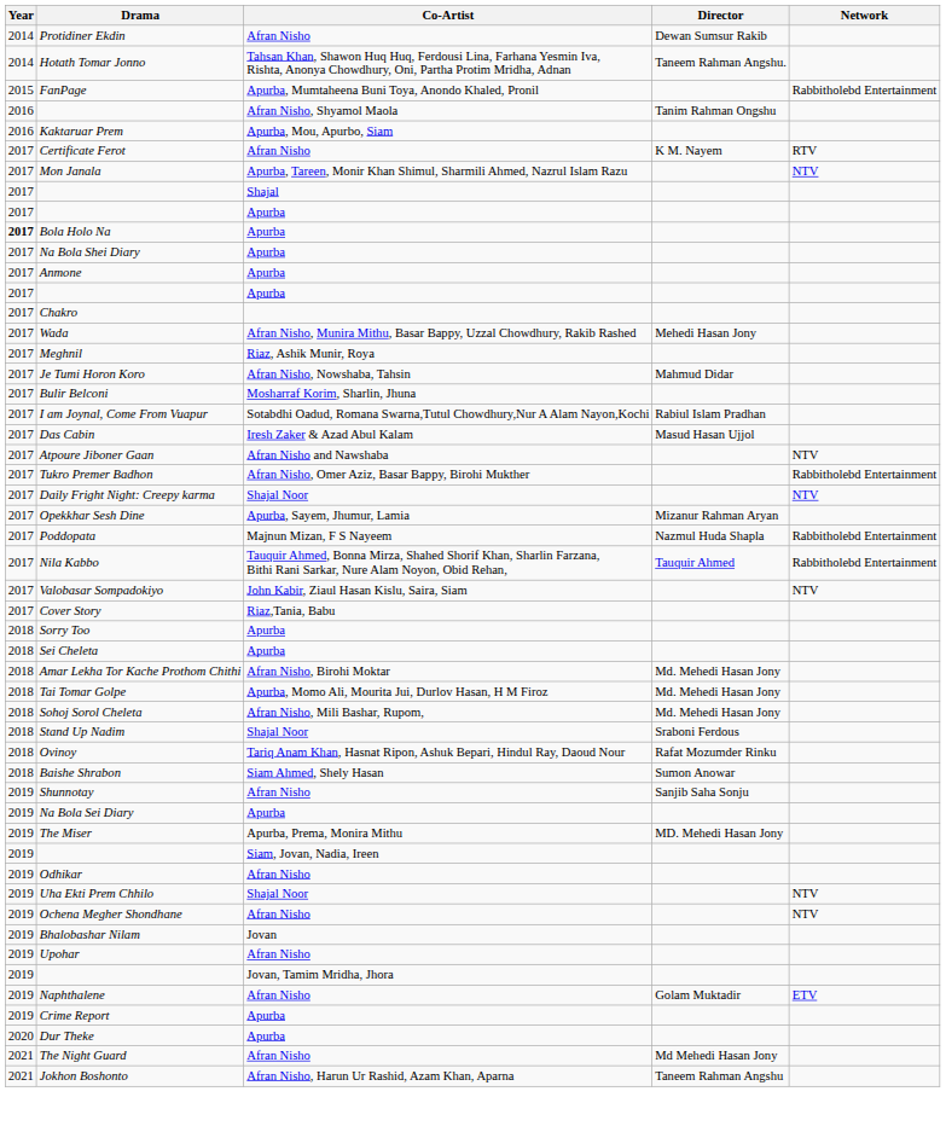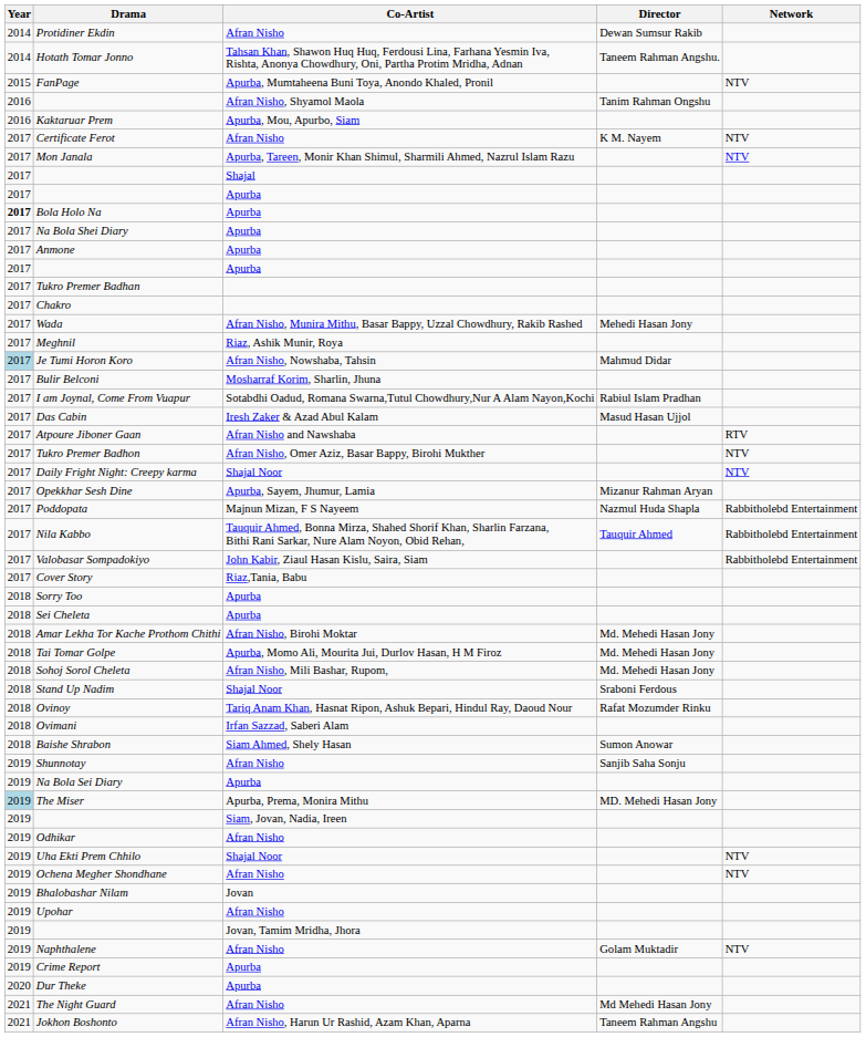 <table class="wikitable sortable">
 <tr>
 <th>Year</th>
 <th>Drama</th>
 <th>Co-Artist</th>
 <th>Director</th>
 <th>Network</th>
 </tr>
 <tr>
 <td>2014</td>
 <td><em>Protidiner Ekdin</em></td>
 <td><a href='#'>Afran Nisho</a></td>
 <td>Dewan Sumsur Rakib</td>
 <td></td>
 </tr>
 <tr>
 <td>2014</td>
 <td><em>Hotath Tomar Jonno</em></td>
 <td><a href='#'>Tahsan Khan</a>, Shawon Huq Huq, Ferdousi Lina, Farhana Yesmin Iva,<br>Rishta, Anonya Chowdhury, Oni, Partha Protim Mridha, Adnan</td>
 <td>Taneem Rahman Angshu.</td>
 <td></td>
 </tr>
 <tr>
 <td>2015</td>
 <td><em>FanPage</em></td>
 <td><a href='#'>Apurba</a>, Mumtaheena Buni Toya, Anondo Khaled, Pronil</td>
 <td></td>
-<td>Rabbitholebd Entertainment</td>
+<td>NTV</td>
 </tr>
 <tr>
 <td>2016</td>
 <td><em></em></td>
 <td><a href='#'>Afran Nisho</a>, Shyamol Maola</td>
 <td>Tanim Rahman Ongshu</td>
 <td></td>
 </tr>
 <tr>
 <td>2016</td>
 <td><em>Kaktaruar Prem</em></td>
 <td><a href='#'>Apurba</a>, Mou, Apurbo, <a href='#'>Siam</a></td>
 <td></td>
 <td></td>
 </tr>
 <tr>
 <td>2017</td>
 <td><em>Certificate Ferot</em></td>
 <td><a href='#'>Afran Nisho</a></td>
 <td>K M. Nayem</td>
-<td>RTV</td>
+<td>NTV</td>
 </tr>
 <tr>
 <td>2017</td>
 <td><em>Mon Janala</em></td>
 <td><a href='#'>Apurba</a>, <a href='#'>Tareen</a>, Monir Khan Shimul, Sharmili Ahmed, Nazrul Islam Razu</td>
 <td></td>
 <td><a href='#'>NTV</a></td>
 </tr>
 <tr>
 <td>2017</td>
 <td><em></em></td>
 <td><a href='#'>Shajal</a></td>
 <td></td>
 <td></td>
 </tr>
 <tr>
 <td>2017</td>
 <td><em></em></td>
 <td><a href='#'>Apurba</a></td>
 <td></td>
 <td></td>
 </tr>
 <tr>
 <td><strong>2017</strong></td>
 <td><em>Bola Holo Na</em></td>
 <td><a href='#'>Apurba</a></td>
 <td></td>
 <td></td>
 </tr>
 <tr>
 <td>2017</td>
 <td><em>Na Bola Shei Diary</em></td>
 <td><a href='#'>Apurba</a></td>
 <td></td>
 <td></td>
 </tr>
 <tr>
 <td>2017</td>
 <td><em>Anmone</em></td>
 <td><a href='#'>Apurba</a></td>
 <td></td>
 <td></td>
 </tr>
 <tr>
 <td>2017</td>
 <td><em></em></td>
 <td><a href='#'>Apurba</a></td>
 <td></td>
 <td></td>
 </tr>
 <tr>
 <td>2017</td>
+<td><em>Tukro Premer Badhan</em></td>
+<td></td>
+<td></td>
+<td></td>
+</tr>
+<tr>
+<td>2017</td>
 <td><em>Chakro</em></td>
 <td></td>
 <td></td>
 <td></td>
 </tr>
 <tr>
 <td>2017</td>
 <td><em>Wada</em></td>
 <td><a href='#'>Afran Nisho</a>, <a href='#'>Munira Mithu</a>, Basar Bappy, Uzzal Chowdhury, Rakib Rashed</td>
 <td>Mehedi Hasan Jony</td>
 <td></td>
 </tr>
 <tr>
 <td>2017</td>
 <td><em>Meghnil</em></td>
 <td><a href='#'>Riaz</a>, Ashik Munir, Roya</td>
 <td></td>
 <td></td>
 </tr>
 <tr>
-<td>2017</td>
+<td style="background: lightblue;">2017</td>
 <td><em>Je Tumi Horon Koro</em></td>
 <td><a href='#'>Afran Nisho</a>, Nowshaba, Tahsin</td>
 <td>Mahmud Didar</td>
 <td></td>
 </tr>
 <tr>
 <td>2017</td>
 <td><em>Bulir Belconi</em></td>
 <td><a href='#'>Mosharraf Korim</a>, Sharlin, Jhuna</td>
 <td></td>
 <td></td>
 </tr>
 <tr>
 <td>2017</td>
 <td><em>I am Joynal, Come From Vuapur</em></td>
 <td>Sotabdhi Oadud, Romana Swarna,Tutul Chowdhury,Nur A Alam Nayon,Kochi</td>
 <td>Rabiul Islam Pradhan</td>
 <td></td>
 </tr>
 <tr>
 <td>2017</td>
 <td><em>Das Cabin</em></td>
 <td><a href='#'>Iresh Zaker</a> & Azad Abul Kalam</td>
 <td>Masud Hasan Ujjol</td>
 <td></td>
 </tr>
 <tr>
 <td>2017</td>
 <td><em>Atpoure Jiboner Gaan</em></td>
 <td><a href='#'>Afran Nisho</a> and Nawshaba</td>
 <td></td>
-<td>NTV</td>
+<td>RTV</td>
 </tr>
 <tr>
 <td>2017</td>
 <td><em>Tukro Premer Badhon</em></td>
 <td><a href='#'>Afran Nisho</a>, Omer Aziz, Basar Bappy, Birohi Mukther</td>
 <td></td>
-<td>Rabbitholebd Entertainment</td>
+<td>NTV</td>
 </tr>
 <tr>
 <td>2017</td>
 <td><em>Daily Fright Night: Creepy karma</em></td>
 <td><a href='#'>Shajal Noor</a></td>
 <td></td>
 <td><a href='#'>NTV</a></td>
 </tr>
 <tr>
 <td>2017</td>
 <td><em>Opekkhar Sesh Dine</em></td>
 <td><a href='#'>Apurba</a>, Sayem, Jhumur, Lamia</td>
 <td>Mizanur Rahman Aryan</td>
 <td></td>
 </tr>
 <tr>
 <td>2017</td>
 <td><em>Poddopata</em></td>
 <td>Majnun Mizan, F S Nayeem</td>
 <td>Nazmul Huda Shapla</td>
 <td>Rabbitholebd Entertainment</td>
 </tr>
 <tr>
 <td>2017</td>
 <td><em>Nila Kabbo</em></td>
 <td><a href='#'>Tauquir Ahmed</a>, Bonna Mirza, Shahed Shorif Khan, Sharlin Farzana,<br>Bithi Rani Sarkar, Nure Alam Noyon, Obid Rehan,</td>
 <td><a href='#'>Tauquir Ahmed</a></td>
 <td>Rabbitholebd Entertainment</td>
 </tr>
 <tr>
 <td>2017</td>
 <td><em>Valobasar Sompadokiyo</em></td>
 <td><a href='#'>John Kabir</a>, Ziaul Hasan Kislu, Saira, Siam</td>
 <td></td>
-<td>NTV</td>
+<td>Rabbitholebd Entertainment</td>
 </tr>
 <tr>
 <td>2017</td>
 <td><em>Cover Story</em></td>
 <td><a href='#'>Riaz</a>,Tania, Babu</td>
 <td></td>
 <td></td>
 </tr>
 <tr>
 <td>2018</td>
 <td><em>Sorry Too</em></td>
 <td><a href='#'>Apurba</a></td>
 <td></td>
 <td></td>
 </tr>
 <tr>
 <td>2018</td>
 <td><em>Sei Cheleta</em></td>
 <td><a href='#'>Apurba</a></td>
 <td></td>
 <td></td>
 </tr>
 <tr>
 <td>2018</td>
 <td><em>Amar Lekha Tor Kache Prothom Chithi</em></td>
 <td><a href='#'>Afran Nisho</a>, Birohi Moktar</td>
 <td>Md. Mehedi Hasan Jony</td>
 <td></td>
 </tr>
 <tr>
 <td>2018</td>
 <td><em>Tai Tomar Golpe</em></td>
 <td><a href='#'>Apurba</a>, Momo Ali, Mourita Jui, Durlov Hasan, H M Firoz</td>
 <td>Md. Mehedi Hasan Jony</td>
 <td></td>
 </tr>
 <tr>
 <td>2018</td>
 <td><em>Sohoj Sorol Cheleta</em></td>
 <td><a href='#'>Afran Nisho</a>, Mili Bashar, Rupom,</td>
 <td>Md. Mehedi Hasan Jony</td>
 <td></td>
 </tr>
 <tr>
 <td>2018</td>
 <td><em>Stand Up Nadim</em></td>
 <td><a href='#'>Shajal Noor</a></td>
 <td>Sraboni Ferdous</td>
 <td></td>
 </tr>
 <tr>
 <td>2018</td>
 <td><em>Ovinoy</em></td>
 <td><a href='#'>Tariq Anam Khan</a>, Hasnat Ripon, Ashuk Bepari, Hindul Ray, Daoud Nour</td>
 <td>Rafat Mozumder Rinku</td>
 <td></td>
 </tr>
 <tr>
 <td>2018</td>
+<td><em>Ovimani</em></td>
+<td><a href='#'>Irfan Sazzad</a>, Saberi Alam</td>
+<td></td>
+<td></td>
+</tr>
+<tr>
+<td>2018</td>
 <td><em>Baishe Shrabon</em></td>
 <td><a href='#'>Siam Ahmed</a>, Shely Hasan</td>
 <td>Sumon Anowar</td>
 <td></td>
 </tr>
 <tr>
 <td>2019</td>
 <td><em>Shunnotay</em></td>
 <td><a href='#'>Afran Nisho</a></td>
 <td>Sanjib Saha Sonju</td>
 <td></td>
 </tr>
 <tr>
 <td>2019</td>
 <td><em>Na Bola Sei Diary</em></td>
 <td><a href='#'>Apurba</a></td>
 <td></td>
 <td></td>
 </tr>
 <tr>
-<td>2019</td>
+<td style="background: lightblue;">2019</td>
 <td><em>The Miser</em></td>
 <td>Apurba, Prema, Monira Mithu</td>
 <td>MD. Mehedi Hasan Jony</td>
 <td></td>
 </tr>
 <tr>
 <td>2019</td>
 <td><em></em></td>
 <td><a href='#'>Siam</a>, Jovan, Nadia, Ireen</td>
 <td></td>
 <td></td>
 </tr>
 <tr>
 <td>2019</td>
 <td><em>Odhikar</em></td>
 <td><a href='#'>Afran Nisho</a></td>
 <td></td>
 <td></td>
 </tr>
 <tr>
 <td>2019</td>
 <td><em>Uha Ekti Prem Chhilo</em></td>
 <td><a href='#'>Shajal Noor</a></td>
 <td></td>
 <td>NTV</td>
 </tr>
 <tr>
 <td>2019</td>
 <td><em>Ochena Megher Shondhane</em></td>
 <td><a href='#'>Afran Nisho</a></td>
 <td></td>
 <td>NTV</td>
 </tr>
 <tr>
 <td>2019</td>
 <td><em>Bhalobashar Nilam</em></td>
 <td>Jovan</td>
 <td></td>
 <td></td>
 </tr>
 <tr>
 <td>2019</td>
 <td><em>Upohar</em></td>
 <td><a href='#'>Afran Nisho</a></td>
 <td></td>
 <td></td>
 </tr>
 <tr>
 <td>2019</td>
 <td><em></em></td>
 <td>Jovan, Tamim Mridha, Jhora</td>
 <td></td>
 <td></td>
 </tr>
 <tr>
 <td>2019</td>
 <td><em>Naphthalene</em></td>
 <td><a href='#'>Afran Nisho</a></td>
 <td>Golam Muktadir</td>
-<td><a href='#'>ETV</a></td>
+<td>NTV</td>
 </tr>
 <tr>
 <td>2019</td>
 <td><em>Crime Report</em></td>
 <td><a href='#'>Apurba</a></td>
 <td></td>
 <td></td>
 </tr>
 <tr>
 <td>2020</td>
 <td><em>Dur Theke</em></td>
 <td><a href='#'>Apurba</a></td>
 <td></td>
 <td></td>
 </tr>
 <tr>
 <td>2021</td>
 <td><em>The Night Guard</em></td>
 <td><a href='#'>Afran Nisho</a></td>
 <td>Md Mehedi Hasan Jony</td>
 <td></td>
 </tr>
 <tr>
 <td>2021</td>
 <td><em>Jokhon Boshonto</em></td>
 <td><a href='#'>Afran Nisho</a>, Harun Ur Rashid, Azam Khan, Aparna</td>
 <td>Taneem Rahman Angshu</td>
 <td></td>
 </tr>
 </table>
